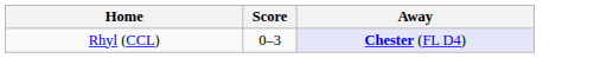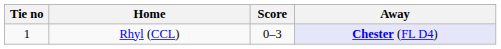 <table class="wikitable" style="text-align:center">
 <tr>
+<th width=50>Tie no</th>
 <th width=250>Home</th>
 <th width=50>Score</th>
 <th width=250>Away</th>
 </tr>
 <tr>
+<td>1</td>
 <td><a href='#'>Rhyl</a> (<a href='#'>CCL</a>)</td>
 <td>0–3</td>
 <td style="background: lavender;"><strong><a href='#'>Chester</a></strong> (<a href='#'>FL D4</a>)</td>
 </tr>
 </table>
